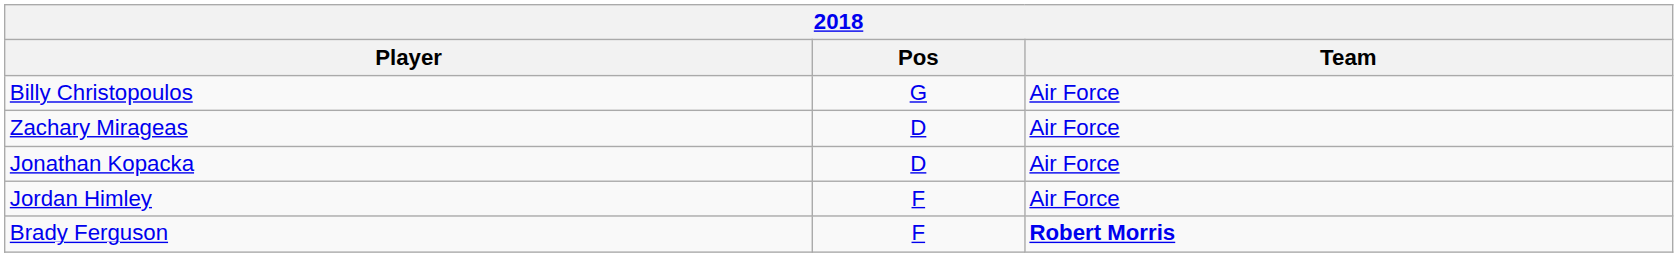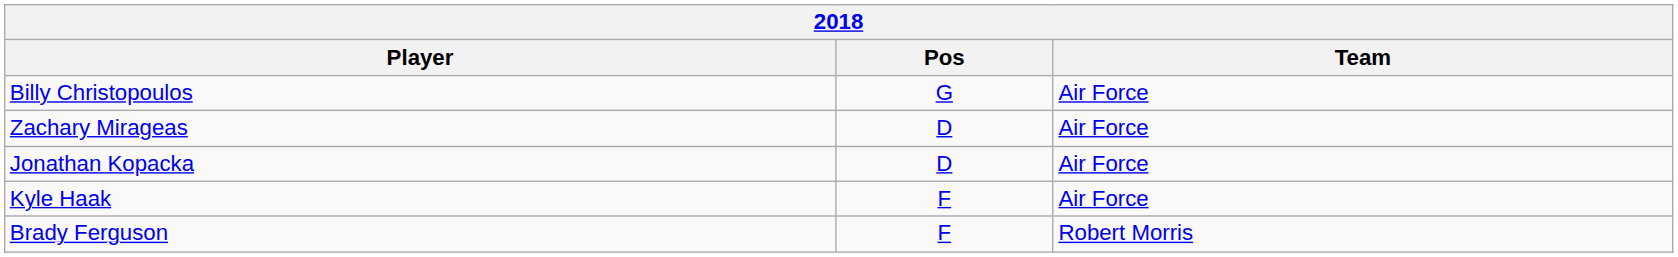 <table class="wikitable" width=95%>
 <tr>
 <th colspan=3><a href='#'>2018</a></th>
 </tr>
 <tr>
 <th>Player</th>
 <th>Pos</th>
 <th>Team</th>
 </tr>
 <tr>
 <td><a href='#'>Billy Christopoulos</a></td>
 <td style="text-align:center;"><a href='#'>G</a></td>
 <td><a href='#'>Air Force</a></td>
 </tr>
 <tr>
 <td><a href='#'>Zachary Mirageas</a></td>
 <td style="text-align:center;"><a href='#'>D</a></td>
 <td><a href='#'>Air Force</a></td>
 </tr>
 <tr>
 <td><a href='#'>Jonathan Kopacka</a></td>
 <td style="text-align:center;"><a href='#'>D</a></td>
 <td><a href='#'>Air Force</a></td>
 </tr>
 <tr>
-<td><a href='#'>Jordan Himley</a></td>
+<td><a href='#'>Kyle Haak</a></td>
 <td style="text-align:center;"><a href='#'>F</a></td>
 <td><a href='#'>Air Force</a></td>
 </tr>
 <tr>
 <td><a href='#'>Brady Ferguson</a></td>
 <td style="text-align:center;"><a href='#'>F</a></td>
-<td><strong><a href='#'>Robert Morris</a></strong></td>
+<td><a href='#'>Robert Morris</a></td>
 </tr>
 </table>
